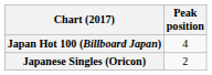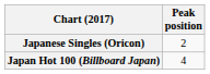 <table class="wikitable sortable plainrowheaders" style="text-align:center">
 <tr>
 <th scope="col">Chart (2017)</th>
 <th scope="col">Peak<br>position</th>
 </tr>
 <tr>
+<th scope="row">Japanese Singles (Oricon)</th>
+<td>2</td>
+</tr>
+<tr>
 <th scope="row">Japan Hot 100 (<em>Billboard Japan</em>)</th>
 <td>4</td>
 </tr>
-<tr>
-<th scope="row">Japanese Singles (Oricon)</th>
-<td>2</td>
-</tr>
 </table>
